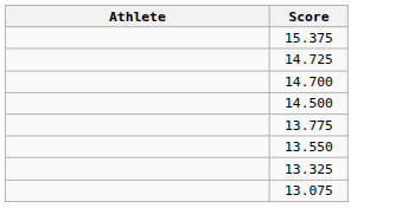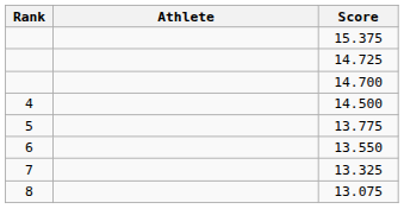 <table class=wikitable style="text-align:center">
 <tr>
+<th width=40>Rank</th>
 <th width=250>Athlete</th>
 <th width=70>Score</th>
 </tr>
 <tr>
+<td></td>
 <td align=left></td>
 <td>15.375</td>
 </tr>
 <tr>
+<td></td>
 <td align=left></td>
 <td>14.725</td>
 </tr>
 <tr>
+<td></td>
 <td align=left></td>
 <td>14.700</td>
 </tr>
 <tr>
+<td>4</td>
 <td align=left></td>
 <td>14.500</td>
 </tr>
 <tr>
+<td>5</td>
 <td align=left></td>
 <td>13.775</td>
 </tr>
 <tr>
+<td>6</td>
 <td align=left></td>
 <td>13.550</td>
 </tr>
 <tr>
+<td>7</td>
 <td align=left></td>
 <td>13.325</td>
 </tr>
 <tr>
+<td>8</td>
 <td align=left></td>
 <td>13.075</td>
 </tr>
 </table>
